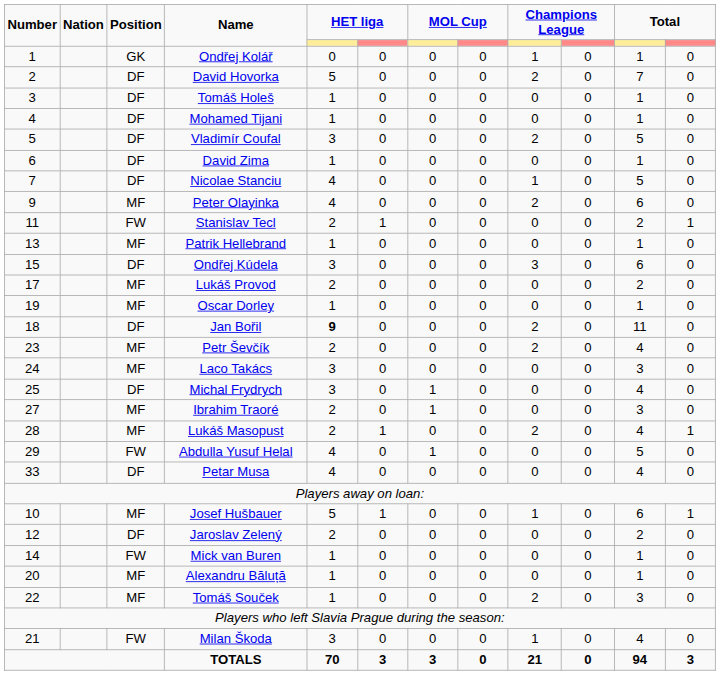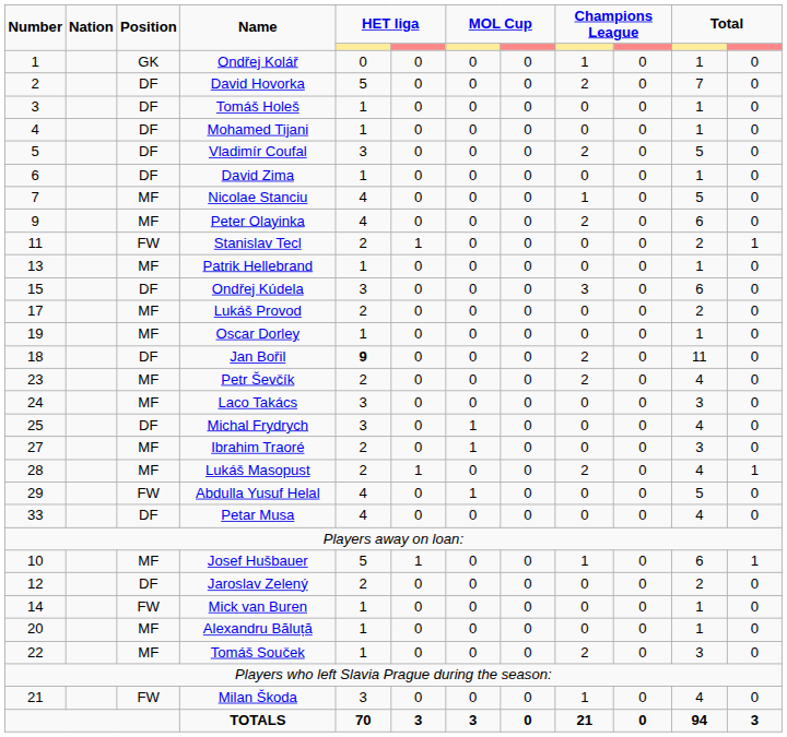 <table class="wikitable" style="text-align:center;">
 <tr>
 <td rowspan="2"  style="width:5%; text-align:center;"><strong>Number</strong></td>
 <td rowspan="2"  style="width:5%; text-align:center;"><strong>Nation</strong></td>
 <td rowspan="2"  style="width:5%; text-align:center;"><strong>Position</strong></td>
 <td rowspan="2"  style="width:20%; text-align:center;"><strong>Name</strong></td>
 <td colspan="2" style="text-align:center;"><strong><a href='#'>HET liga</a></strong></td>
 <td colspan="2" style="text-align:center;"><strong><a href='#'>MOL Cup</a></strong></td>
 <td colspan="2" style="text-align:center;"><strong><a href='#'>Champions League</a></strong></td>
 <td colspan="2" style="text-align:center;"><strong>Total</strong></td>
 </tr>
 <tr>
 <th style="width:60px; background:#fe9;"></th>
 <th style="width:60px; background:#ff8888;"></th>
 <th style="width:60px; background:#fe9;"></th>
 <th style="width:60px; background:#ff8888;"></th>
 <th style="width:60px; background:#fe9;"></th>
 <th style="width:60px; background:#ff8888;"></th>
 <th style="width:60px; background:#fe9;"></th>
 <th style="width:60px; background:#ff8888;"></th>
 </tr>
 <tr>
 <td>1</td>
 <td></td>
 <td>GK</td>
 <td><a href='#'>Ondřej Kolář</a></td>
 <td>0</td>
 <td>0</td>
 <td>0</td>
 <td>0</td>
 <td>1</td>
 <td>0</td>
 <td>1</td>
 <td>0</td>
 </tr>
 <tr>
 <td>2</td>
 <td></td>
 <td>DF</td>
 <td><a href='#'>David Hovorka</a></td>
 <td>5</td>
 <td>0</td>
 <td>0</td>
 <td>0</td>
 <td>2</td>
 <td>0</td>
 <td>7</td>
 <td>0</td>
 </tr>
 <tr>
 <td>3</td>
 <td></td>
 <td>DF</td>
 <td><a href='#'>Tomáš Holeš</a></td>
 <td>1</td>
 <td>0</td>
 <td>0</td>
 <td>0</td>
 <td>0</td>
 <td>0</td>
 <td>1</td>
 <td>0</td>
 </tr>
 <tr>
 <td>4</td>
 <td></td>
 <td>DF</td>
 <td><a href='#'>Mohamed Tijani</a></td>
 <td>1</td>
 <td>0</td>
 <td>0</td>
 <td>0</td>
 <td>0</td>
 <td>0</td>
 <td>1</td>
 <td>0</td>
 </tr>
 <tr>
 <td>5</td>
 <td></td>
 <td>DF</td>
 <td><a href='#'>Vladimír Coufal</a></td>
 <td>3</td>
 <td>0</td>
 <td>0</td>
 <td>0</td>
 <td>2</td>
 <td>0</td>
 <td>5</td>
 <td>0</td>
 </tr>
 <tr>
 <td>6</td>
 <td></td>
 <td>DF</td>
 <td><a href='#'>David Zima</a></td>
 <td>1</td>
 <td>0</td>
 <td>0</td>
 <td>0</td>
 <td>0</td>
 <td>0</td>
 <td>1</td>
 <td>0</td>
 </tr>
 <tr>
 <td>7</td>
 <td></td>
-<td>DF</td>
+<td>MF</td>
 <td><a href='#'>Nicolae Stanciu</a></td>
 <td>4</td>
 <td>0</td>
 <td>0</td>
 <td>0</td>
 <td>1</td>
 <td>0</td>
 <td>5</td>
 <td>0</td>
 </tr>
 <tr>
 <td>9</td>
 <td></td>
 <td>MF</td>
 <td><a href='#'>Peter Olayinka</a></td>
 <td>4</td>
 <td>0</td>
 <td>0</td>
 <td>0</td>
 <td>2</td>
 <td>0</td>
 <td>6</td>
 <td>0</td>
 </tr>
 <tr>
 <td>11</td>
 <td></td>
 <td>FW</td>
 <td><a href='#'>Stanislav Tecl</a></td>
 <td>2</td>
 <td>1</td>
 <td>0</td>
 <td>0</td>
 <td>0</td>
 <td>0</td>
 <td>2</td>
 <td>1</td>
 </tr>
 <tr>
 <td>13</td>
 <td></td>
 <td>MF</td>
 <td><a href='#'>Patrik Hellebrand</a></td>
 <td>1</td>
 <td>0</td>
 <td>0</td>
 <td>0</td>
 <td>0</td>
 <td>0</td>
 <td>1</td>
 <td>0</td>
 </tr>
 <tr>
 <td>15</td>
 <td></td>
 <td>DF</td>
 <td><a href='#'>Ondřej Kúdela</a></td>
 <td>3</td>
 <td>0</td>
 <td>0</td>
 <td>0</td>
 <td>3</td>
 <td>0</td>
 <td>6</td>
 <td>0</td>
 </tr>
 <tr>
 <td>17</td>
 <td></td>
 <td>MF</td>
 <td><a href='#'>Lukáš Provod</a></td>
 <td>2</td>
 <td>0</td>
 <td>0</td>
 <td>0</td>
 <td>0</td>
 <td>0</td>
 <td>2</td>
 <td>0</td>
 </tr>
 <tr>
 <td>19</td>
 <td></td>
 <td>MF</td>
 <td><a href='#'>Oscar Dorley</a></td>
 <td>1</td>
 <td>0</td>
 <td>0</td>
 <td>0</td>
 <td>0</td>
 <td>0</td>
 <td>1</td>
 <td>0</td>
 </tr>
 <tr>
 <td>18</td>
 <td></td>
 <td>DF</td>
 <td><a href='#'>Jan Bořil</a></td>
 <td><strong>9</strong></td>
 <td>0</td>
 <td>0</td>
 <td>0</td>
 <td>2</td>
 <td>0</td>
 <td>11</td>
 <td>0</td>
 </tr>
 <tr>
 <td>23</td>
 <td></td>
 <td>MF</td>
 <td><a href='#'>Petr Ševčík</a></td>
 <td>2</td>
 <td>0</td>
 <td>0</td>
 <td>0</td>
 <td>2</td>
 <td>0</td>
 <td>4</td>
 <td>0</td>
 </tr>
 <tr>
 <td>24</td>
 <td></td>
 <td>MF</td>
 <td><a href='#'>Laco Takács</a></td>
 <td>3</td>
 <td>0</td>
 <td>0</td>
 <td>0</td>
 <td>0</td>
 <td>0</td>
 <td>3</td>
 <td>0</td>
 </tr>
 <tr>
 <td>25</td>
 <td></td>
 <td>DF</td>
 <td><a href='#'>Michal Frydrych</a></td>
 <td>3</td>
 <td>0</td>
 <td>1</td>
 <td>0</td>
 <td>0</td>
 <td>0</td>
 <td>4</td>
 <td>0</td>
 </tr>
 <tr>
 <td>27</td>
 <td></td>
 <td>MF</td>
 <td><a href='#'>Ibrahim Traoré</a></td>
 <td>2</td>
 <td>0</td>
 <td>1</td>
 <td>0</td>
 <td>0</td>
 <td>0</td>
 <td>3</td>
 <td>0</td>
 </tr>
 <tr>
 <td>28</td>
 <td></td>
 <td>MF</td>
 <td><a href='#'>Lukáš Masopust</a></td>
 <td>2</td>
 <td>1</td>
 <td>0</td>
 <td>0</td>
 <td>2</td>
 <td>0</td>
 <td>4</td>
 <td>1</td>
 </tr>
 <tr>
 <td>29</td>
 <td></td>
 <td>FW</td>
 <td><a href='#'>Abdulla Yusuf Helal</a></td>
 <td>4</td>
 <td>0</td>
 <td>1</td>
 <td>0</td>
 <td>0</td>
 <td>0</td>
 <td>5</td>
 <td>0</td>
 </tr>
 <tr>
 <td>33</td>
 <td></td>
 <td>DF</td>
 <td><a href='#'>Petar Musa</a></td>
 <td>4</td>
 <td>0</td>
 <td>0</td>
 <td>0</td>
 <td>0</td>
 <td>0</td>
 <td>4</td>
 <td>0</td>
 </tr>
 <tr>
 <td colspan="14"><em>Players away on loan:</em></td>
 </tr>
 <tr>
 <td>10</td>
 <td></td>
 <td>MF</td>
 <td><a href='#'>Josef Hušbauer</a></td>
 <td>5</td>
 <td>1</td>
 <td>0</td>
 <td>0</td>
 <td>1</td>
 <td>0</td>
 <td>6</td>
 <td>1</td>
 </tr>
 <tr>
 <td>12</td>
 <td></td>
 <td>DF</td>
 <td><a href='#'>Jaroslav Zelený</a></td>
 <td>2</td>
 <td>0</td>
 <td>0</td>
 <td>0</td>
 <td>0</td>
 <td>0</td>
 <td>2</td>
 <td>0</td>
 </tr>
 <tr>
 <td>14</td>
 <td></td>
 <td>FW</td>
 <td><a href='#'>Mick van Buren</a></td>
 <td>1</td>
 <td>0</td>
 <td>0</td>
 <td>0</td>
 <td>0</td>
 <td>0</td>
 <td>1</td>
 <td>0</td>
 </tr>
 <tr>
 <td>20</td>
 <td></td>
 <td>MF</td>
 <td><a href='#'>Alexandru Băluță</a></td>
 <td>1</td>
 <td>0</td>
 <td>0</td>
 <td>0</td>
 <td>0</td>
 <td>0</td>
 <td>1</td>
 <td>0</td>
 </tr>
 <tr>
 <td>22</td>
 <td></td>
 <td>MF</td>
 <td><a href='#'>Tomáš Souček</a></td>
 <td>1</td>
 <td>0</td>
 <td>0</td>
 <td>0</td>
 <td>2</td>
 <td>0</td>
 <td>3</td>
 <td>0</td>
 </tr>
 <tr>
 <td colspan="14"><em>Players who left Slavia Prague during the season:</em></td>
 </tr>
 <tr>
 <td>21</td>
 <td></td>
 <td>FW</td>
 <td><a href='#'>Milan Škoda</a></td>
 <td>3</td>
 <td>0</td>
 <td>0</td>
 <td>0</td>
 <td>1</td>
 <td>0</td>
 <td>4</td>
 <td>0</td>
 </tr>
 <tr>
 <td colspan="3"></td>
 <td><strong>TOTALS</strong></td>
 <td><strong>70</strong></td>
 <td><strong>3</strong></td>
 <td><strong>3</strong></td>
 <td><strong>0</strong></td>
 <td><strong>21</strong></td>
 <td><strong>0</strong></td>
 <td><strong>94</strong></td>
 <td><strong>3</strong></td>
 </tr>
 </table>
